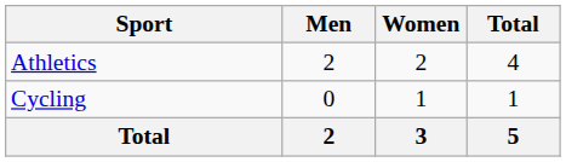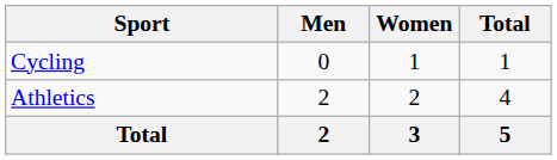 <table class="wikitable sortable" style="text-align:center;">
 <tr>
 <th width=180>Sport</th>
 <th width=55>Men</th>
 <th width=55>Women</th>
 <th width=55>Total</th>
 </tr>
 <tr>
+<td align=left><a href='#'>Cycling</a></td>
+<td>0</td>
+<td>1</td>
+<td>1</td>
+</tr>
+<tr>
 <td align=left><a href='#'>Athletics</a></td>
 <td>2</td>
 <td>2</td>
 <td>4</td>
-</tr>
-<tr>
-<td align=left><a href='#'>Cycling</a></td>
-<td>0</td>
-<td>1</td>
-<td>1</td>
 </tr>
 <tr>
 <th>Total</th>
 <th>2</th>
 <th>3</th>
 <th>5</th>
 </tr>
 </table>
